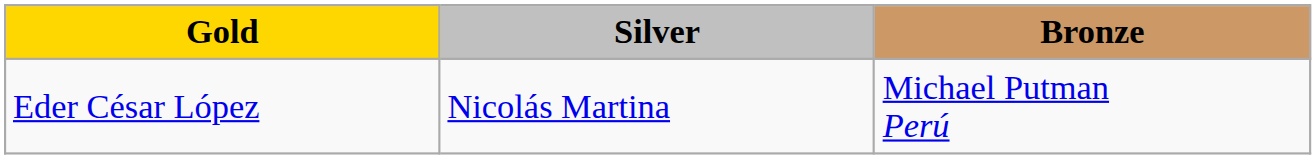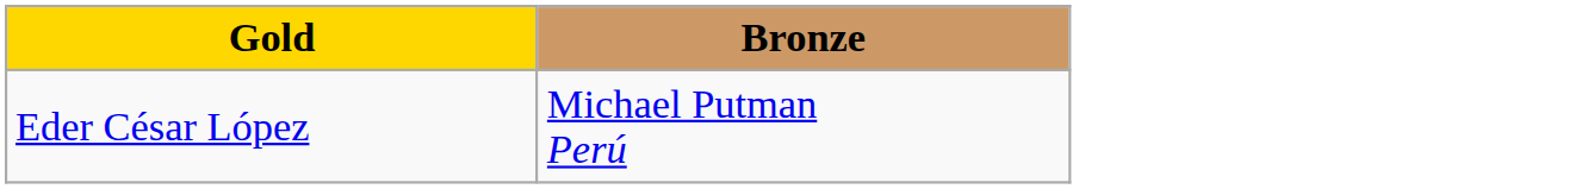 <table class="wikitable" style="text-align:left">
 <tr align="center">
 <td width=200 bgcolor=gold><strong>Gold</strong></td>
-<td width=200 bgcolor=silver><strong>Silver</strong></td>
 <td width=200 bgcolor=CC9966><strong>Bronze</strong></td>
 </tr>
 <tr>
 <td><a href='#'>Eder César López</a><br><em></em></td>
-<td><a href='#'>Nicolás Martina</a><br><em></em></td>
 <td><a href='#'>Michael Putman</a><br><em>  <a href='#'>Perú</a></em></td>
 </tr>
 </table>
